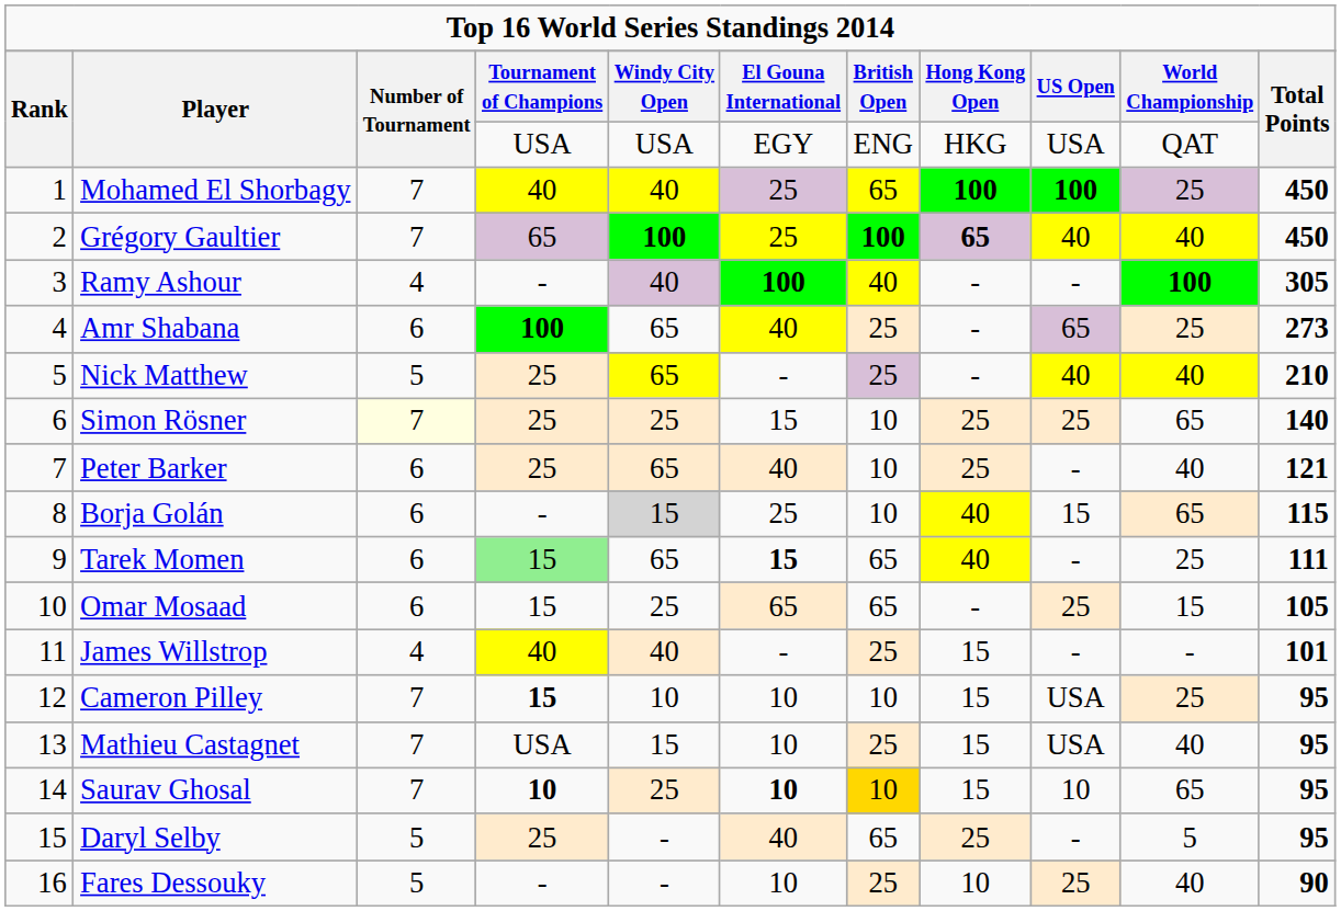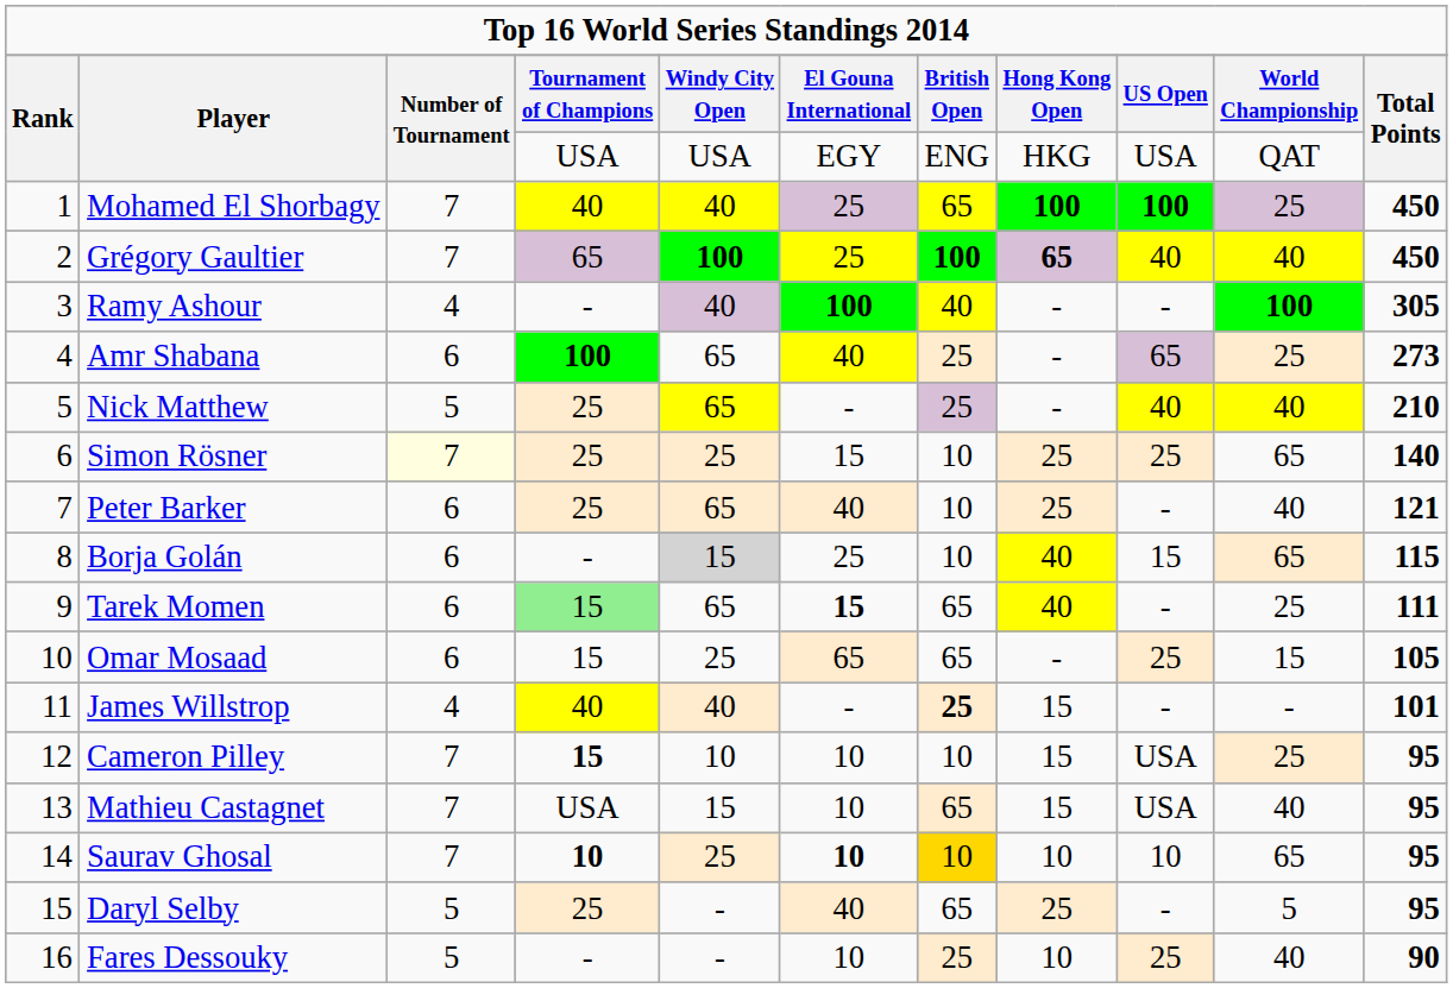 <table class="wikitable">
 <tr>
 <td colspan=12 align="center"><strong>Top 16 World Series Standings 2014</strong></td>
 </tr>
 <tr>
 </tr>
 <tr style="font-size:10pt;font-weight:bold">
 <th rowspan=2 align="center">Rank</th>
 <th rowspan=2 align="center">Player</th>
 <th rowspan=2 align="center"><small>Number of<br>Tournament</small></th>
 <th><small><a href='#'>Tournament<br>of Champions</a></small></th>
 <th><small><a href='#'>Windy City<br>Open</a></small></th>
 <th><small><a href='#'>El Gouna<br>International</a></small></th>
 <th><small><a href='#'>British<br>Open</a></small></th>
 <th><small><a href='#'>Hong Kong<br>Open</a></small></th>
 <th><small><a href='#'>US Open</a></small></th>
 <th><small><a href='#'>World<br>Championship</a></small></th>
 <th rowspan=2 align="center">Total<br>Points</th>
 </tr>
 <tr>
 <td align="center">USA </td>
 <td align="center">USA </td>
 <td align="center">EGY </td>
 <td align="center">ENG </td>
 <td align="center">HKG </td>
 <td align="center">USA </td>
 <td align="center">QAT </td>
 </tr>
 <tr>
 <td align=right>1</td>
 <td> <a href='#'>Mohamed El Shorbagy</a></td>
 <td align=center>7</td>
 <td align=center style="background:yellow;">40</td>
 <td align=center style="background:yellow;">40</td>
 <td align=center style="background:#D8BFD8;">25</td>
 <td align=center style="background:yellow;">65</td>
 <td align=center style="background:#00ff00"><strong>100</strong></td>
 <td align=center style="background:#00ff00"><strong>100</strong></td>
 <td align=center style="background:#D8BFD8;">25</td>
 <td align=right><strong>450</strong></td>
 </tr>
 <tr>
 <td align=right>2</td>
 <td> <a href='#'>Grégory Gaultier</a></td>
 <td align=center>7</td>
 <td align=center style="background:#D8BFD8;">65</td>
 <td align=center style="background:#00ff00"><strong>100</strong></td>
 <td align=center style="background:yellow;">25</td>
 <td align=center style="background:#00ff00"><strong>100</strong></td>
 <td align=center style="background:#D8BFD8;"><strong>65</strong></td>
 <td align=center style="background:yellow;">40</td>
 <td align=center style="background:yellow;">40</td>
 <td align=right><strong>450</strong></td>
 </tr>
 <tr>
 <td align=right>3</td>
 <td> <a href='#'>Ramy Ashour</a></td>
 <td align=center>4</td>
 <td align=center>-</td>
 <td align=center style="background:#D8BFD8;">40</td>
 <td align=center style="background:#00ff00"><strong>100</strong></td>
 <td align=center style="background:yellow;">40</td>
 <td align=center>-</td>
 <td align=center>-</td>
 <td align=center style="background:#00ff00"><strong>100</strong></td>
 <td align=right><strong>305</strong></td>
 </tr>
 <tr>
 <td align=right>4</td>
 <td> <a href='#'>Amr Shabana</a></td>
 <td align=center>6</td>
 <td align=center style="background:#00ff00"><strong>100</strong></td>
 <td align=center>65</td>
 <td align=center style="background:yellow;">40</td>
 <td align=center style="background:#ffebcd;">25</td>
 <td align=center>-</td>
 <td align=center style="background:#D8BFD8;">65</td>
 <td align=center style="background:#ffebcd;">25</td>
 <td align=right><strong>273</strong></td>
 </tr>
 <tr>
 <td align=right>5</td>
 <td> <a href='#'>Nick Matthew</a></td>
 <td align=center>5</td>
 <td align=center style="background:#ffebcd;">25</td>
 <td align=center style="background:yellow;">65</td>
 <td align=center>-</td>
 <td align=center style="background:#D8BFD8;">25</td>
 <td align=center>-</td>
 <td align=center style="background:yellow;">40</td>
 <td align=center style="background:yellow;">40</td>
 <td align=right><strong>210</strong></td>
 </tr>
 <tr>
 <td align=right>6</td>
 <td> <a href='#'>Simon Rösner</a></td>
 <td align=center style="background: lightyellow;">7</td>
 <td align=center style="background:#ffebcd;">25</td>
 <td align=center style="background:#ffebcd;">25</td>
 <td align=center>15</td>
 <td align=center>10</td>
 <td align=center style="background:#ffebcd;">25</td>
 <td align=center style="background:#ffebcd;">25</td>
 <td align=center>65</td>
 <td align=right><strong>140</strong></td>
 </tr>
 <tr>
 <td align=right>7</td>
 <td> <a href='#'>Peter Barker</a></td>
 <td align=center>6</td>
 <td align=center style="background:#ffebcd;">25</td>
 <td align=center style="background:#ffebcd;">65</td>
 <td align=center style="background:#ffebcd;">40</td>
 <td align=center>10</td>
 <td align=center style="background:#ffebcd;">25</td>
 <td align=center>-</td>
 <td align=center>40</td>
 <td align=right><strong>121</strong></td>
 </tr>
 <tr>
 <td align=right>8</td>
 <td> <a href='#'>Borja Golán</a></td>
 <td align=center>6</td>
 <td align=center>-</td>
 <td align=center style="background: lightgrey;">15</td>
 <td align=center>25</td>
 <td align=center>10</td>
 <td align=center style="background:yellow;">40</td>
 <td align=center>15</td>
 <td align=center style="background:#ffebcd;">65</td>
 <td align=right><strong>115</strong></td>
 </tr>
 <tr>
 <td align=right>9</td>
 <td> <a href='#'>Tarek Momen</a></td>
 <td align=center>6</td>
 <td align=center style="background: lightgreen;">15</td>
 <td align=center>65</td>
 <td align=center><strong>15</strong></td>
 <td align=center>65</td>
 <td align=center style="background:yellow;">40</td>
 <td align=center>-</td>
 <td align=center>25</td>
 <td align=right><strong>111</strong></td>
 </tr>
 <tr>
 <td align=right>10</td>
 <td> <a href='#'>Omar Mosaad</a></td>
 <td align=center>6</td>
 <td align=center>15</td>
 <td align=center>25</td>
 <td align=center style="background:#ffebcd;">65</td>
 <td align=center>65</td>
 <td align=center>-</td>
 <td align=center style="background:#ffebcd;">25</td>
 <td align=center>15</td>
 <td align=right><strong>105</strong></td>
 </tr>
 <tr>
 <td align=right>11</td>
 <td> <a href='#'>James Willstrop</a></td>
 <td align=center>4</td>
 <td align=center style="background:yellow;">40</td>
 <td align=center style="background:#ffebcd;">40</td>
 <td align=center>-</td>
-<td align=center style="background:#ffebcd;">25</td>
+<td align=center style="background:#ffebcd;"><strong>25</strong></td>
 <td align=center>15</td>
 <td align=center>-</td>
 <td align=center>-</td>
 <td align=right><strong>101</strong></td>
 </tr>
 <tr>
 <td align=right>12</td>
 <td> <a href='#'>Cameron Pilley</a></td>
 <td align=center>7</td>
 <td align=center><strong>15</strong></td>
 <td align=center>10</td>
 <td align=center>10</td>
 <td align=center>10</td>
 <td align=center>15</td>
 <td align="center">USA </td>
 <td align=center style="background:#ffebcd;">25</td>
 <td align=right><strong>95</strong></td>
 </tr>
 <tr>
 <td align=right>13</td>
 <td> <a href='#'>Mathieu Castagnet</a></td>
 <td align=center>7</td>
 <td align="center">USA </td>
 <td align=center>15</td>
 <td align=center>10</td>
-<td align=center style="background:#ffebcd;">25</td>
+<td align=center style="background:#ffebcd;">65</td>
 <td align=center>15</td>
 <td align="center">USA </td>
 <td align=center>40</td>
 <td align=right><strong>95</strong></td>
 </tr>
 <tr>
 <td align=right>14</td>
 <td> <a href='#'>Saurav Ghosal</a></td>
 <td align=center>7</td>
 <td align=center><strong>10</strong></td>
 <td align=center style="background:#ffebcd;">25</td>
 <td align=center><strong>10</strong></td>
 <td align=center style="background: gold;">10</td>
-<td align=center>15</td>
+<td align=center>10</td>
 <td align=center>10</td>
 <td align=center>65</td>
 <td align=right><strong>95</strong></td>
 </tr>
 <tr>
 <td align=right>15</td>
 <td> <a href='#'>Daryl Selby</a></td>
 <td align=center>5</td>
 <td align=center style="background:#ffebcd;">25</td>
 <td align=center>-</td>
 <td align=center style="background:#ffebcd;">40</td>
 <td align=center>65</td>
 <td align=center style="background:#ffebcd;">25</td>
 <td align=center>-</td>
 <td align=center>5</td>
 <td align=right><strong>95</strong></td>
 </tr>
 <tr>
 <td align=right>16</td>
 <td> <a href='#'>Fares Dessouky</a></td>
 <td align=center>5</td>
 <td align=center>-</td>
 <td align=center>-</td>
 <td align=center>10</td>
 <td align=center style="background:#ffebcd;">25</td>
 <td align=center>10</td>
 <td align=center style="background:#ffebcd;">25</td>
 <td align=center>40</td>
 <td align=right><strong>90</strong></td>
 </tr>
 <tr>
 </tr>
 </table>
